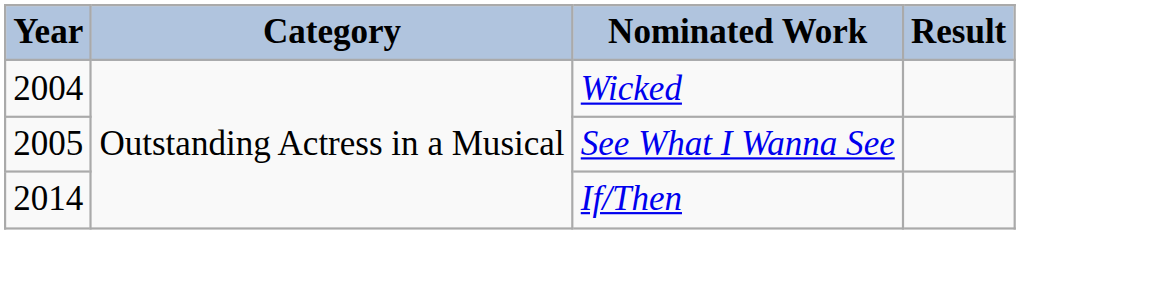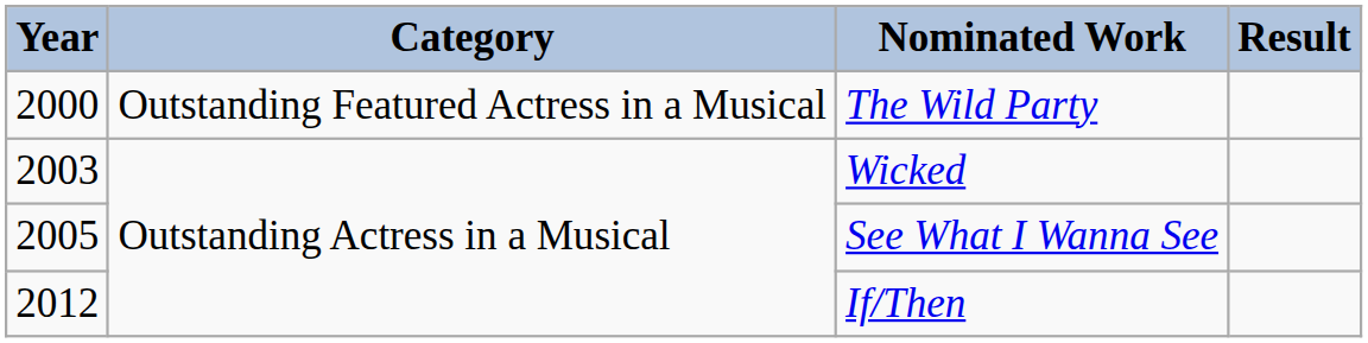 <table class="wikitable">
 <tr align="center">
 <th style="background:#B0C4DE">Year</th>
 <th style="background:#B0C4DE">Category</th>
 <th style="background:#B0C4DE">Nominated Work</th>
 <th style="background:#B0C4DE">Result</th>
 </tr>
 <tr>
-<td>2004</td>
+<td>2000</td>
+<td>Outstanding Featured Actress in a Musical</td>
+<td><em><a href='#'>The Wild Party</a></em></td>
+<td></td>
+</tr>
+<tr>
+<td>2003</td>
 <td rowspan="3">Outstanding Actress in a Musical</td>
 <td><em><a href='#'>Wicked</a></em></td>
 <td></td>
 </tr>
 <tr>
 <td>2005</td>
 <td><em><a href='#'>See What I Wanna See</a></em></td>
 <td></td>
 </tr>
 <tr>
-<td>2014</td>
+<td>2012</td>
 <td><em><a href='#'>If/Then</a></em></td>
 <td></td>
 </tr>
 </table>
